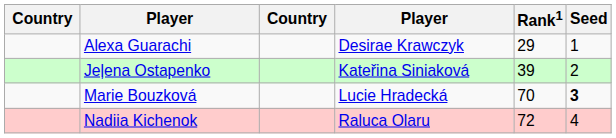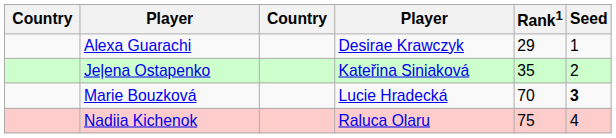 <table class="sortable wikitable">
 <tr>
 <th width="70">Country</th>
 <th width="175">Player</th>
 <th width="70">Country</th>
 <th width="175">Player</th>
 <th>Rank<sup>1</sup></th>
 <th>Seed</th>
 </tr>
 <tr>
 <td></td>
 <td><a href='#'>Alexa Guarachi</a></td>
 <td></td>
 <td><a href='#'>Desirae Krawczyk</a></td>
 <td>29</td>
 <td>1</td>
 </tr>
 <tr style="background:#cfc;">
 <td></td>
 <td><a href='#'>Jeļena Ostapenko</a></td>
 <td></td>
 <td><a href='#'>Kateřina Siniaková</a></td>
-<td>39</td>
+<td>35</td>
 <td>2</td>
 </tr>
 <tr>
 <td></td>
 <td><a href='#'>Marie Bouzková</a></td>
 <td></td>
 <td><a href='#'>Lucie Hradecká</a></td>
 <td>70</td>
 <td><strong>3</strong></td>
 </tr>
 <tr style="background:#fcc;">
 <td></td>
 <td><a href='#'>Nadiia Kichenok</a></td>
 <td></td>
 <td><a href='#'>Raluca Olaru</a></td>
-<td>72</td>
+<td>75</td>
 <td>4</td>
 </tr>
 </table>
